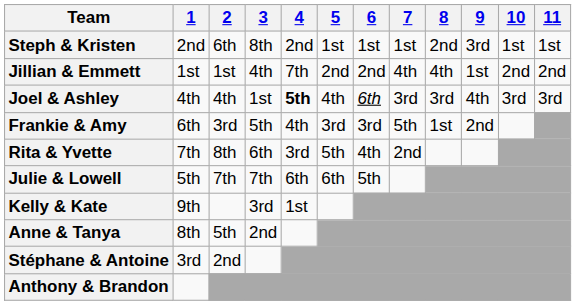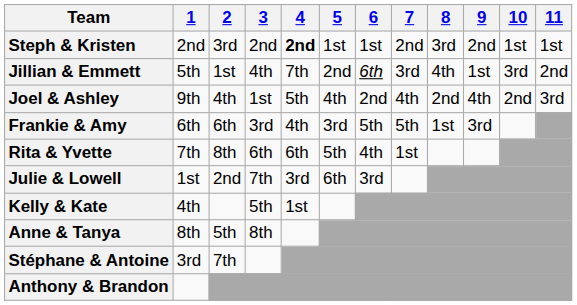 <table class="wikitable sortable" style="text-align:left;">
 <tr>
 <th scope="col" class="unsortable">Team</th>
 <th scope="col"><a href='#'>1</a></th>
 <th scope="col"><a href='#'>2</a></th>
 <th scope="col"><a href='#'>3</a></th>
 <th scope="col"><a href='#'>4</a></th>
 <th scope="col"><a href='#'>5</a></th>
 <th scope="col"><a href='#'>6</a></th>
 <th scope="col"><a href='#'>7</a></th>
 <th scope="col"><a href='#'>8</a><span></span></th>
 <th scope="col"><a href='#'>9</a></th>
 <th scope="col"><a href='#'>10</a><span></span></th>
 <th scope="col"><a href='#'>11</a></th>
 </tr>
 <tr>
 <th scope="row" style="text-align:left">Steph & Kristen</th>
 <td>2nd</td>
-<td>6th</td>
-<td>8th</td>
+<td>3rd</td>
 <td>2nd</td>
-<td>1st</td>
+<td><strong>2nd</strong></td>
 <td>1st</td>
 <td>1st</td>
 <td>2nd</td>
 <td>3rd</td>
+<td>2nd</td>
 <td>1st</td>
 <td>1st</td>
 </tr>
 <tr>
 <th scope="row" style="text-align:left">Jillian & Emmett</th>
-<td>1st</td>
+<td>5th</td>
 <td>1st</td>
 <td>4th</td>
 <td>7th</td>
 <td>2nd</td>
-<td>2nd</td>
-<td>4th</td>
+<td><em><u>6th</u></em></td>
+<td>3rd</td>
 <td>4th</td>
 <td>1st</td>
-<td>2nd</td>
+<td>3rd</td>
 <td>2nd</td>
 </tr>
 <tr>
 <th scope="row" style="text-align:left">Joel & Ashley</th>
-<td>4th</td>
+<td>9th</td>
 <td>4th</td>
 <td>1st</td>
-<td><strong>5th</strong></td>
+<td>5th</td>
 <td>4th</td>
-<td><em><u>6th</u></em></td>
-<td>3rd</td>
-<td>3rd</td>
+<td>2nd</td>
 <td>4th</td>
-<td>3rd</td>
+<td>2nd</td>
+<td>4th</td>
+<td>2nd</td>
 <td>3rd</td>
 </tr>
 <tr>
 <th scope="row" style="text-align:left">Frankie & Amy</th>
 <td>6th</td>
+<td>6th</td>
+<td>3rd</td>
+<td>4th</td>
 <td>3rd</td>
 <td>5th</td>
-<td>4th</td>
-<td>3rd</td>
-<td>3rd</td>
 <td>5th</td>
 <td>1st</td>
-<td>2nd</td>
+<td>3rd</td>
 <td></td>
 <td colspan="1" bgcolor="darkgray"></td>
 </tr>
 <tr>
 <th scope="row" style="text-align:left">Rita & Yvette</th>
 <td>7th</td>
 <td>8th</td>
 <td>6th</td>
-<td>3rd</td>
+<td>6th</td>
 <td>5th</td>
 <td>4th</td>
-<td>2nd</td>
+<td>1st</td>
 <td></td>
 <td></td>
 <td colspan="2" bgcolor="darkgray"></td>
 </tr>
 <tr>
 <th scope="row" style="text-align:left">Julie & Lowell</th>
-<td>5th</td>
+<td>1st</td>
+<td>2nd</td>
 <td>7th</td>
-<td>7th</td>
+<td>3rd</td>
 <td>6th</td>
-<td>6th</td>
-<td>5th</td>
+<td>3rd</td>
 <td></td>
 <td colspan="4" bgcolor="darkgray"></td>
 </tr>
 <tr>
 <th scope="row" style="text-align:left">Kelly & Kate</th>
-<td>9th</td>
+<td>4th</td>
 <td></td>
-<td>3rd</td>
+<td>5th</td>
 <td>1st</td>
 <td></td>
 <td colspan="6" bgcolor="darkgray"></td>
 </tr>
 <tr>
 <th scope="row" style="text-align:left">Anne & Tanya</th>
 <td>8th</td>
 <td>5th</td>
-<td>2nd</td>
+<td>8th</td>
 <td></td>
 <td colspan="7" bgcolor="darkgray"></td>
 </tr>
 <tr>
 <th scope="row" style="text-align:left">Stéphane & Antoine</th>
 <td>3rd</td>
-<td>2nd</td>
+<td>7th</td>
 <td></td>
 <td colspan="8" bgcolor="darkgray"></td>
 </tr>
 <tr>
 <th scope="row" style="text-align:left">Anthony & Brandon</th>
 <td></td>
 <td colspan="10" bgcolor="darkgray"></td>
 </tr>
 </table>
